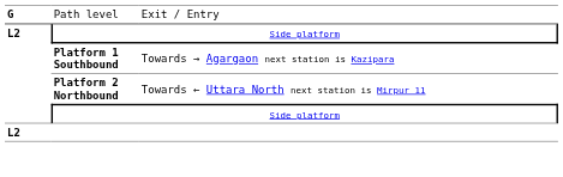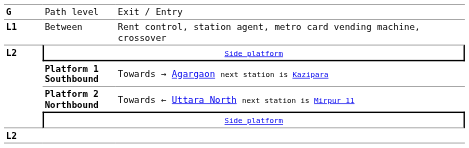 <table table border=0 cellspacing=0 cellpadding=3>
 <tr>
 <td style="border-bottom:solid 1px gray;border-top:solid 1px gray;" width=50 valign=top><strong>G</strong></td>
 <td style="border-top:solid 1px gray;border-bottom:solid 1px gray;" width=100 valign=top>Path level</td>
 <td style="border-top:solid 1px gray;border-bottom:solid 1px gray;" width=500 valign=top>Exit / Entry</td>
+</tr>
+<tr>
+<td valign=top><strong>L1</strong></td>
+<td valign=top>Between</td>
+<td valign=top>Rent control, station agent, metro card vending machine, crossover<br></td>
 </tr>
 <tr>
 <td style="border-top:solid 1px gray;border-bottom:solid 1px gray;" width=50 rowspan=4 valign=top><strong>L2</strong></td>
 <td style="border-top:solid 1px gray;border-right:solid 2px black;border-left:solid 2px black;border-bottom:solid 2px black;text-align:center;" colspan=2><small><a href='#'>Side platform</a></small></td>
 </tr>
 <tr>
 <td style="border-bottom:solid 1px gray;" width=100><span><strong>Platform 1</strong></span><br><span><strong>Southbound</strong></span></td>
 <td style="border-bottom:solid 1px gray;" width=500>Towards → <a href='#'>Agargaon</a> <small>next station is <a href='#'>Kazipara</a></small></td>
 </tr>
 <tr>
 <td><span><strong>Platform 2</strong></span><br><span><strong>Northbound</strong></span></td>
 <td>Towards ← <a href='#'>Uttara North</a> <small>next station is <a href='#'>Mirpur 11</a></small></td>
 </tr>
 <tr>
 <td style="border-top:solid 2px black;border-right:solid 2px black;border-left:solid 2px black;border-bottom:solid 1px gray;text-align:center;" colspan=2><small><a href='#'>Side platform</a></small></td>
 </tr>
 <tr>
 <td style="border-bottom:solid 1px gray;" width=50 rowspan=2 valign=top><strong>L2</strong></td>
 <td style="border-bottom:solid 1px gray;" width=100></td>
 <td style="border-bottom:solid 1px gray;" width=500></td>
 </tr>
 <tr>
 </tr>
 </table>
